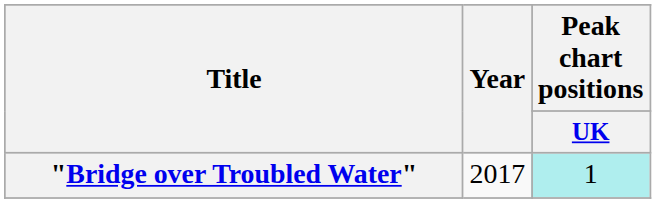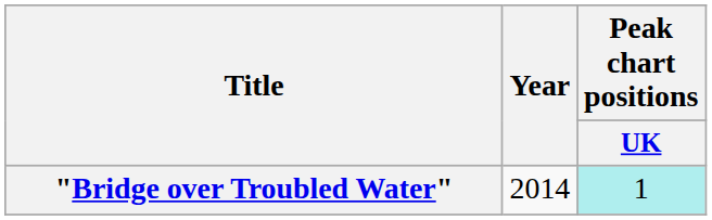 <table class="wikitable plainrowheaders" style="text-align:center;">
 <tr>
 <th scope="col" rowspan="2" style="width:16em;">Title</th>
 <th scope="col" rowspan="2">Year</th>
 <th scope="col">Peak chart positions</th>
 </tr>
 <tr>
 <th scope="col" style="width:2.5em;font-size:90%;"><a href='#'>UK</a></th>
 </tr>
 <tr>
 <th scope="row">"<a href='#'>Bridge over Troubled Water</a>"<br></th>
-<td>2017</td>
+<td>2014</td>
 <td style="background: paleturquoise;">1</td>
 </tr>
 </table>
